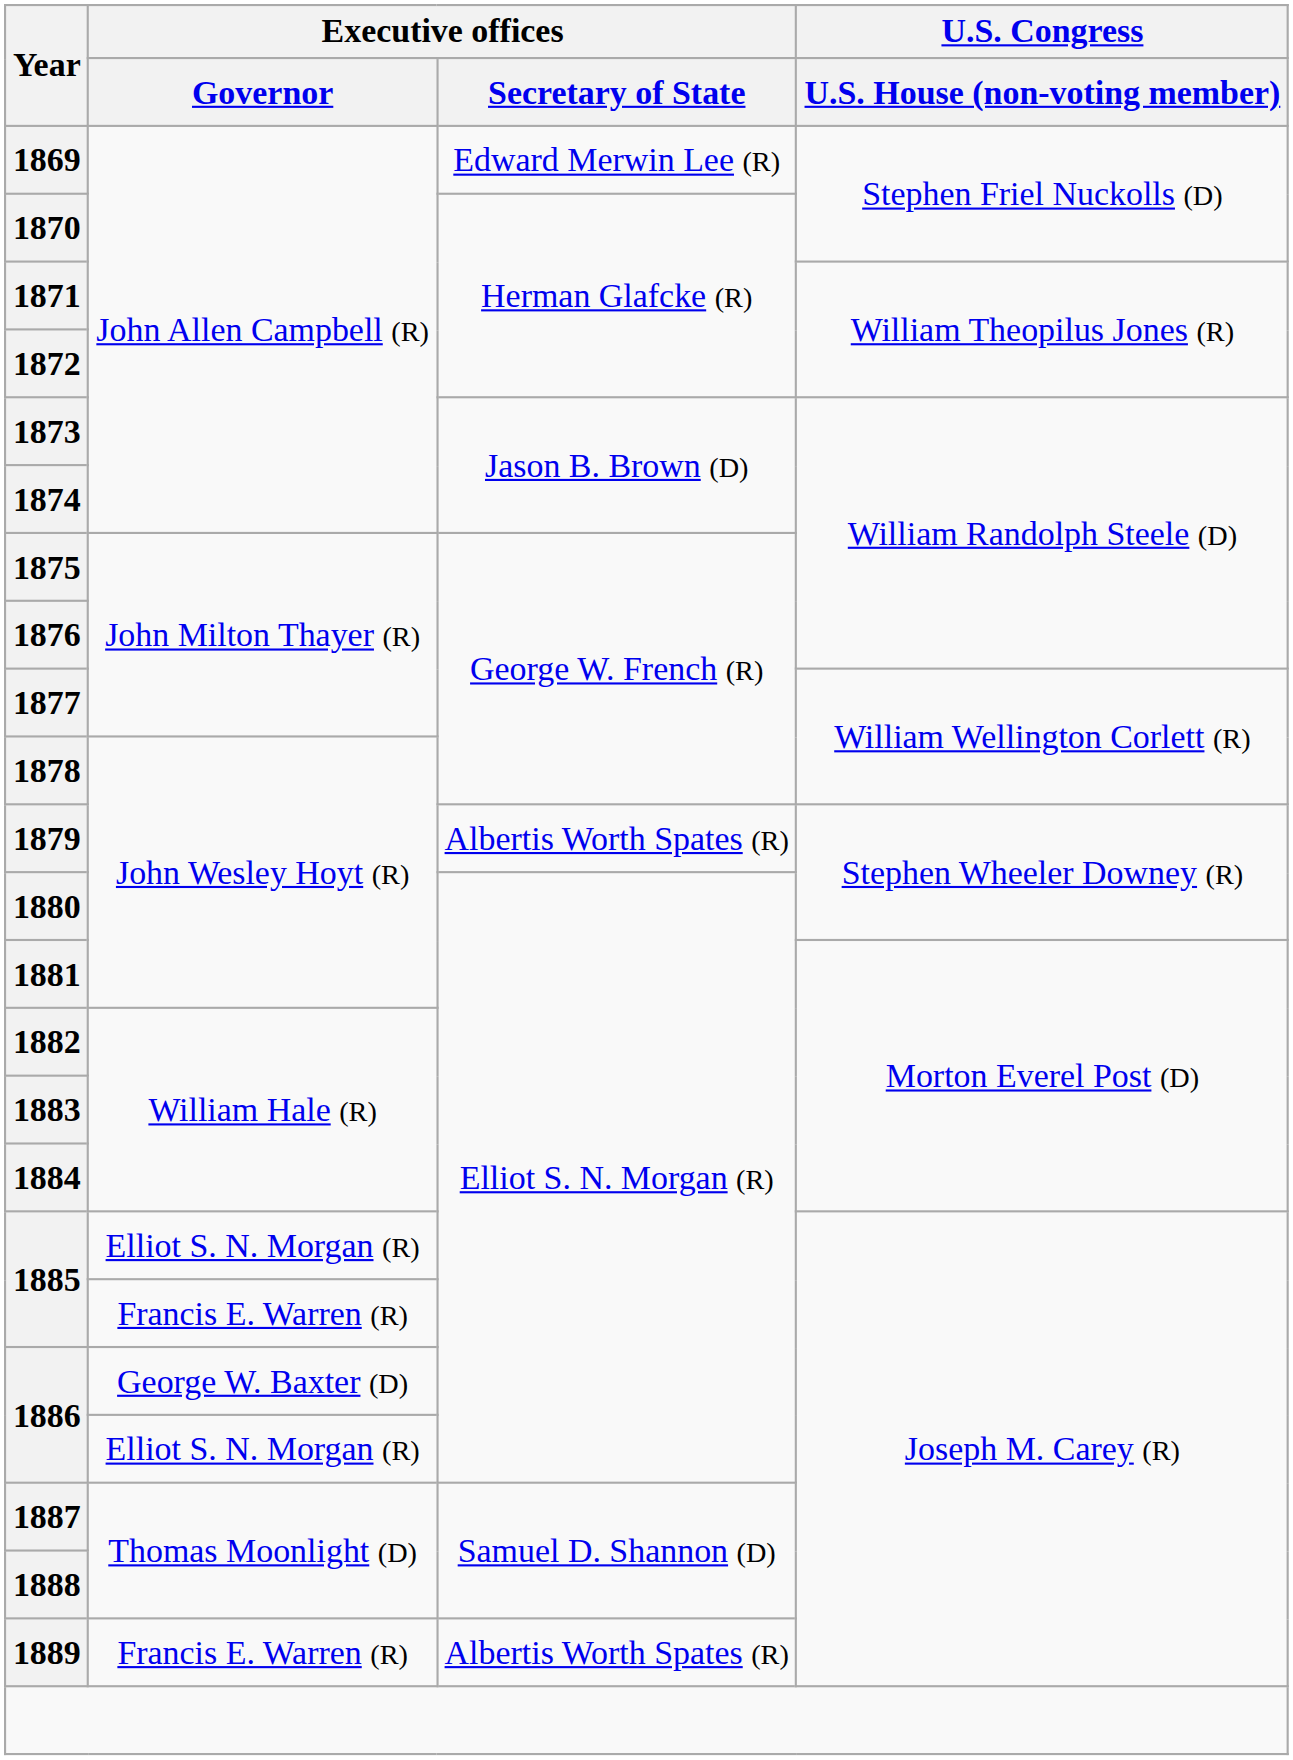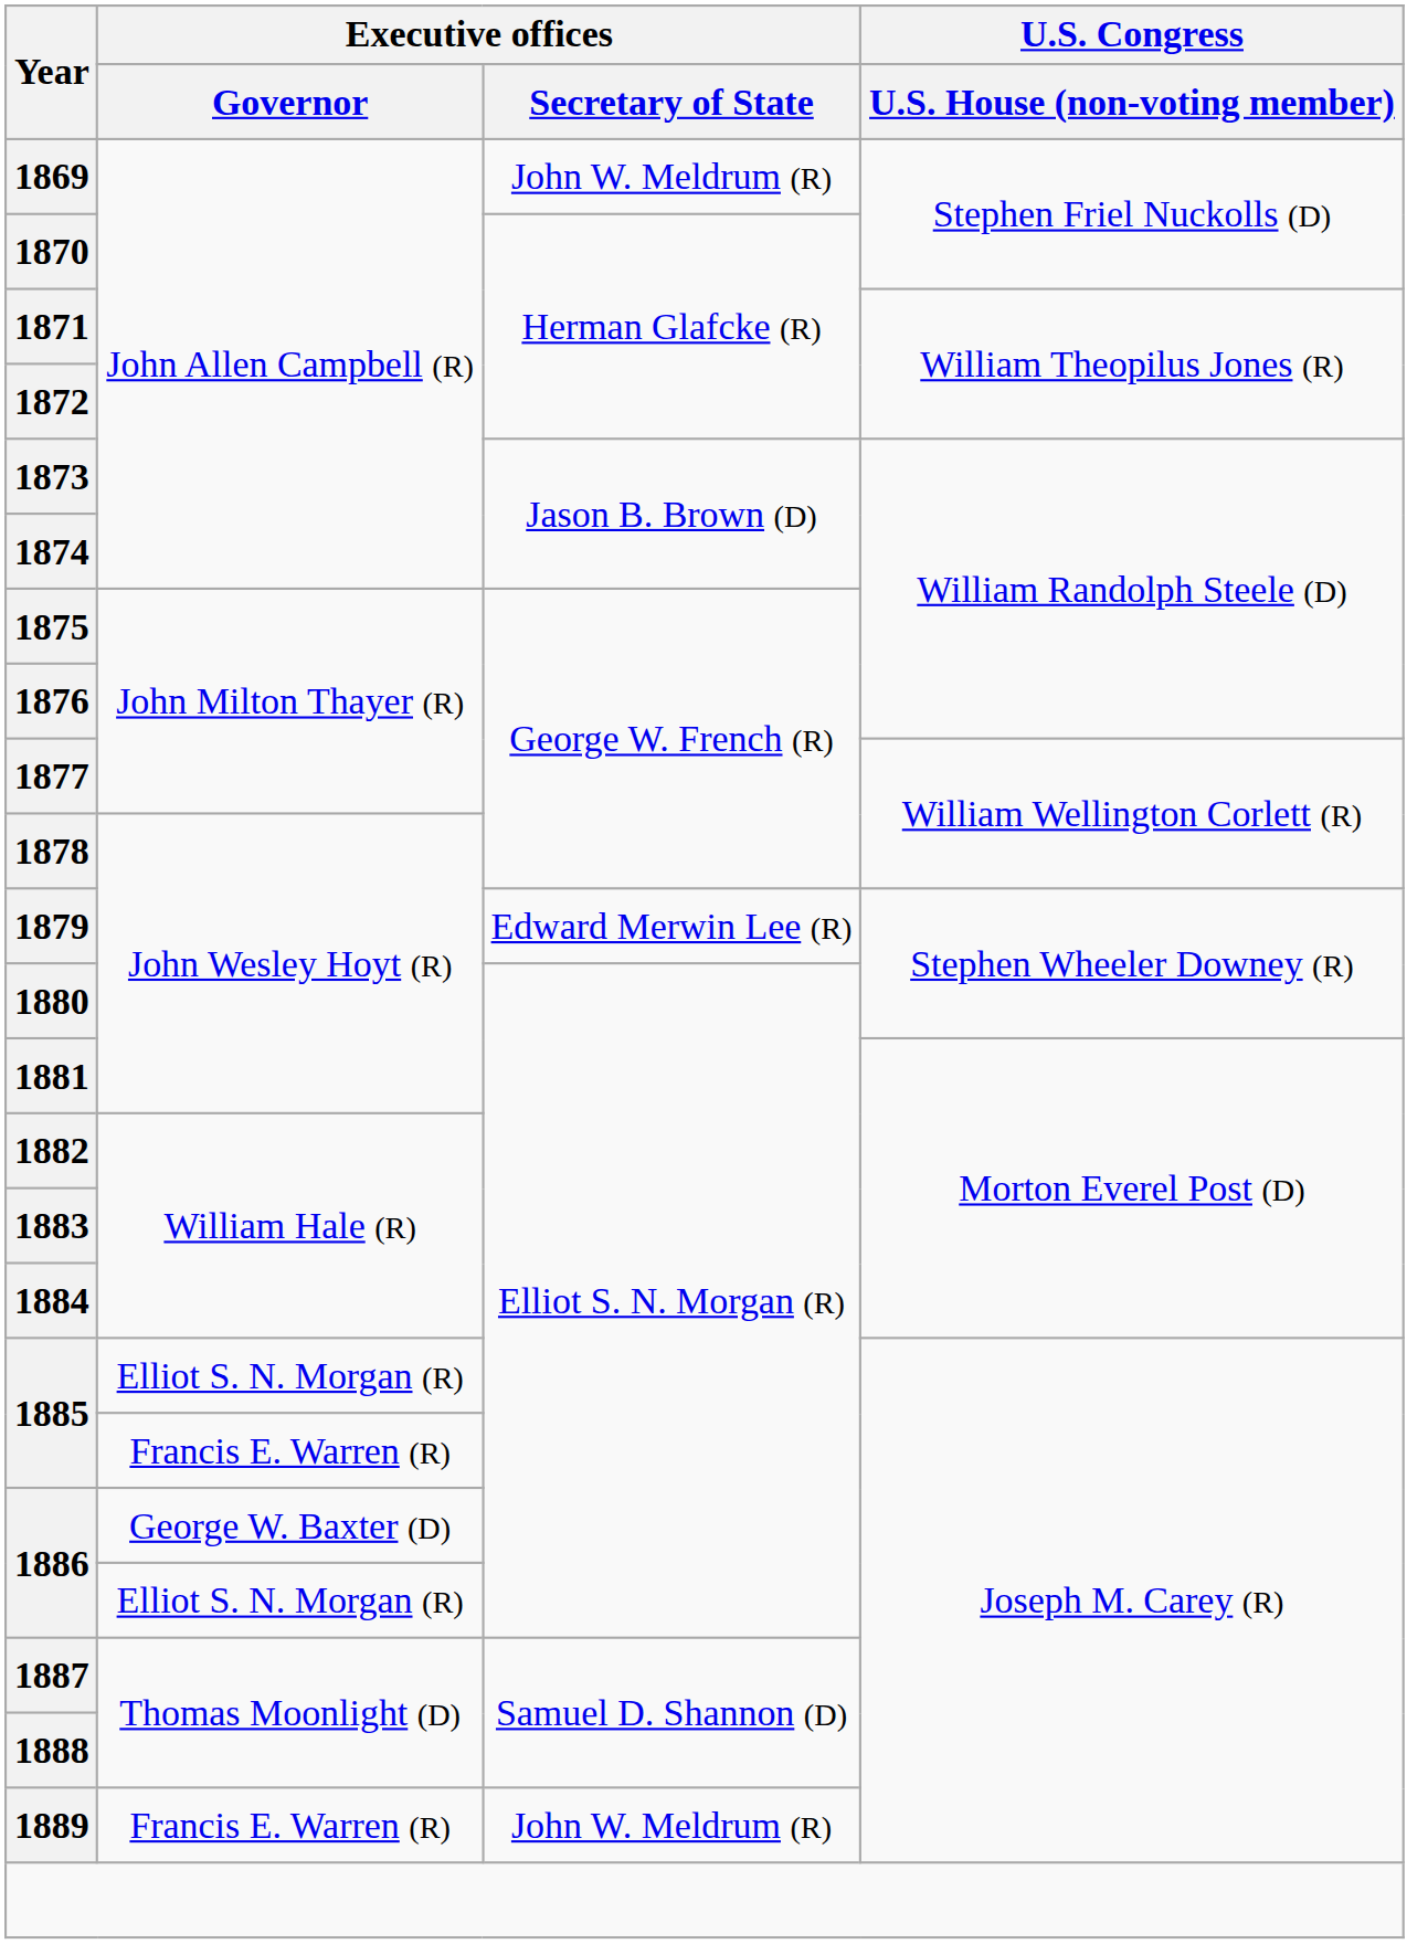 <table class="wikitable" style="text-align:center">
 <tr>
 <th rowspan=2>Year</th>
 <th colspan=2>Executive offices</th>
 <th><a href='#'>U.S. Congress</a></th>
 </tr>
 <tr style="height:2em">
 <th><a href='#'>Governor</a></th>
 <th><a href='#'>Secretary of State</a></th>
 <th><a href='#'>U.S. House (non-voting member)</a></th>
 </tr>
 <tr style="height:2em">
 <th>1869</th>
 <td rowspan=6 ><a href='#'>John Allen Campbell</a> <small>(R)</small></td>
-<td><a href='#'>Edward Merwin Lee</a> <small>(R)</small></td>
+<td><a href='#'>John W. Meldrum</a> <small>(R)</small></td>
 <td rowspan=2 ><a href='#'>Stephen Friel Nuckolls</a> <small>(D)</small></td>
 </tr>
 <tr style="height:2em">
 <th>1870</th>
 <td rowspan=3 ><a href='#'>Herman Glafcke</a> <small>(R)</small></td>
 </tr>
 <tr style="height:2em">
 <th>1871</th>
 <td rowspan=2 ><a href='#'>William Theopilus Jones</a> <small>(R)</small></td>
 </tr>
 <tr style="height:2em">
 <th>1872</th>
 </tr>
 <tr style="height:2em">
 <th>1873</th>
 <td rowspan=2 ><a href='#'>Jason B. Brown</a> <small>(D)</small></td>
 <td rowspan=4 ><a href='#'>William Randolph Steele</a> <small>(D)</small></td>
 </tr>
 <tr style="height:2em">
 <th>1874</th>
 </tr>
 <tr style="height:2em">
 <th>1875</th>
 <td rowspan=3 ><a href='#'>John Milton Thayer</a> <small>(R)</small></td>
 <td rowspan=4 ><a href='#'>George W. French</a> <small>(R)</small></td>
 </tr>
 <tr style="height:2em">
 <th>1876</th>
 </tr>
 <tr style="height:2em">
 <th>1877</th>
 <td rowspan=2 ><a href='#'>William Wellington Corlett</a> <small>(R)</small></td>
 </tr>
 <tr style="height:2em">
 <th>1878</th>
 <td rowspan=4 ><a href='#'>John Wesley Hoyt</a> <small>(R)</small></td>
 </tr>
 <tr style="height:2em">
 <th>1879</th>
-<td><a href='#'>Albertis Worth Spates</a> <small>(R)</small></td>
+<td><a href='#'>Edward Merwin Lee</a> <small>(R)</small></td>
 <td rowspan=2 ><a href='#'>Stephen Wheeler Downey</a> <small>(R)</small></td>
 </tr>
 <tr style="height:2em">
 <th>1880</th>
 <td rowspan=9 ><a href='#'>Elliot S. N. Morgan</a> <small>(R)</small></td>
 </tr>
 <tr style="height:2em">
 <th>1881</th>
 <td rowspan=4 ><a href='#'>Morton Everel Post</a> <small>(D)</small></td>
 </tr>
 <tr style="height:2em">
 <th>1882</th>
 <td rowspan=3 ><a href='#'>William Hale</a> <small>(R)</small></td>
 </tr>
 <tr style="height:2em">
 <th>1883</th>
 </tr>
 <tr style="height:2em">
 <th>1884</th>
 </tr>
 <tr style="height:2em">
 <th rowspan=2>1885</th>
 <td><a href='#'>Elliot S. N. Morgan</a> <small>(R)</small></td>
 <td rowspan=7 ><a href='#'>Joseph M. Carey</a> <small>(R)</small></td>
 </tr>
 <tr style="height:2em">
 <td><a href='#'>Francis E. Warren</a> <small>(R)</small></td>
 </tr>
 <tr style="height:2em">
 <th rowspan=2>1886</th>
 <td><a href='#'>George W. Baxter</a> <small>(D)</small></td>
 </tr>
 <tr style="height:2em">
 <td><a href='#'>Elliot S. N. Morgan</a> <small>(R)</small></td>
 </tr>
 <tr style="height:2em">
 <th>1887</th>
 <td rowspan=2 ><a href='#'>Thomas Moonlight</a> <small>(D)</small></td>
 <td rowspan=2 ><a href='#'>Samuel D. Shannon</a> <small>(D)</small></td>
 </tr>
 <tr style="height:2em">
 <th>1888</th>
 </tr>
 <tr style="height:2em">
 <th>1889</th>
 <td><a href='#'>Francis E. Warren</a> <small>(R)</small></td>
-<td><a href='#'>Albertis Worth Spates</a> <small>(R)</small></td>
+<td><a href='#'>John W. Meldrum</a> <small>(R)</small></td>
 </tr>
 <tr style="height:2em">
 </tr>
 </table>
